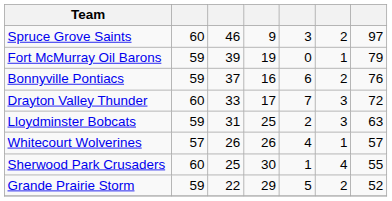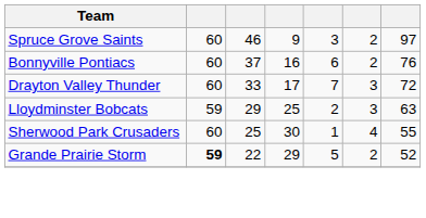 <table class="wikitable sortable" style="text-align:right">
 <tr>
 <th class="sortable" style=width:12em>Team</th>
 <th style=width:2.2em></th>
 <th style=width:2.2em></th>
 <th style=width:2.2em></th>
 <th style=width:2.2em></th>
 <th style=width:2.2em></th>
 <th style=width:2.2em></th>
 </tr>
 <tr>
 <td align=left><a href='#'>Spruce Grove Saints</a></td>
 <td>60</td>
 <td>46</td>
 <td>9</td>
 <td>3</td>
 <td>2</td>
 <td>97</td>
 </tr>
 <tr>
-<td align=left><a href='#'>Fort McMurray Oil Barons</a></td>
-<td>59</td>
-<td>39</td>
-<td>19</td>
-<td>0</td>
-<td>1</td>
-<td>79</td>
-</tr>
-<tr>
 <td align=left><a href='#'>Bonnyville Pontiacs</a></td>
-<td>59</td>
+<td>60</td>
 <td>37</td>
 <td>16</td>
 <td>6</td>
 <td>2</td>
 <td>76</td>
 </tr>
 <tr>
 <td align=left><a href='#'>Drayton Valley Thunder</a></td>
 <td>60</td>
 <td>33</td>
 <td>17</td>
 <td>7</td>
 <td>3</td>
 <td>72</td>
 </tr>
 <tr>
 <td align=left><a href='#'>Lloydminster Bobcats</a></td>
 <td>59</td>
-<td>31</td>
+<td>29</td>
 <td>25</td>
 <td>2</td>
 <td>3</td>
 <td>63</td>
-</tr>
-<tr>
-<td align=left><a href='#'>Whitecourt Wolverines</a></td>
-<td>57</td>
-<td>26</td>
-<td>26</td>
-<td>4</td>
-<td>1</td>
-<td>57</td>
 </tr>
 <tr>
 <td align=left><a href='#'>Sherwood Park Crusaders</a></td>
 <td>60</td>
 <td>25</td>
 <td>30</td>
 <td>1</td>
 <td>4</td>
 <td>55</td>
 </tr>
 <tr>
 <td align=left><a href='#'>Grande Prairie Storm</a></td>
-<td>59</td>
+<td><strong>59</strong></td>
 <td>22</td>
 <td>29</td>
 <td>5</td>
 <td>2</td>
 <td>52</td>
 </tr>
 <tr>
 </tr>
 </table>
